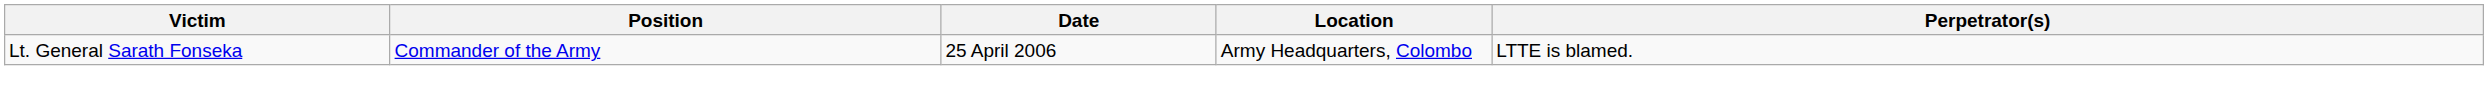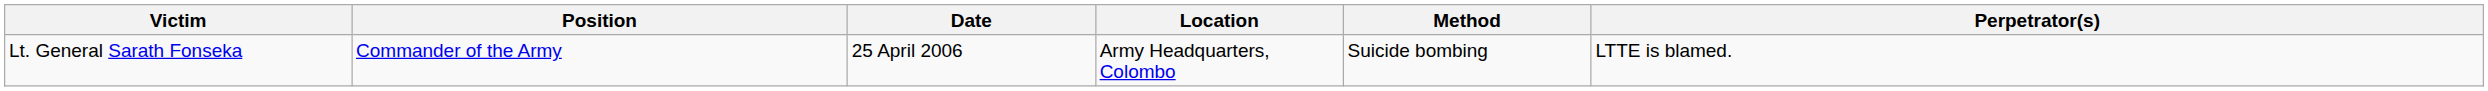 <table class="wikitable" style="font-size:95%;width:100%;valign=top">
 <tr>
 <th width="14%">Victim</th>
 <th width="20%">Position</th>
 <th width="10%">Date</th>
 <th width="10%">Location</th>
+<th width="10%">Method</th>
 <th width="36%">Perpetrator(s)</th>
 </tr>
 <tr valign=top>
 <td>Lt. General <a href='#'>Sarath Fonseka</a></td>
 <td><a href='#'>Commander of the Army</a></td>
 <td>25 April 2006</td>
 <td>Army Headquarters, <a href='#'>Colombo</a></td>
+<td>Suicide bombing</td>
 <td>LTTE is blamed.</td>
 </tr>
 </table>
